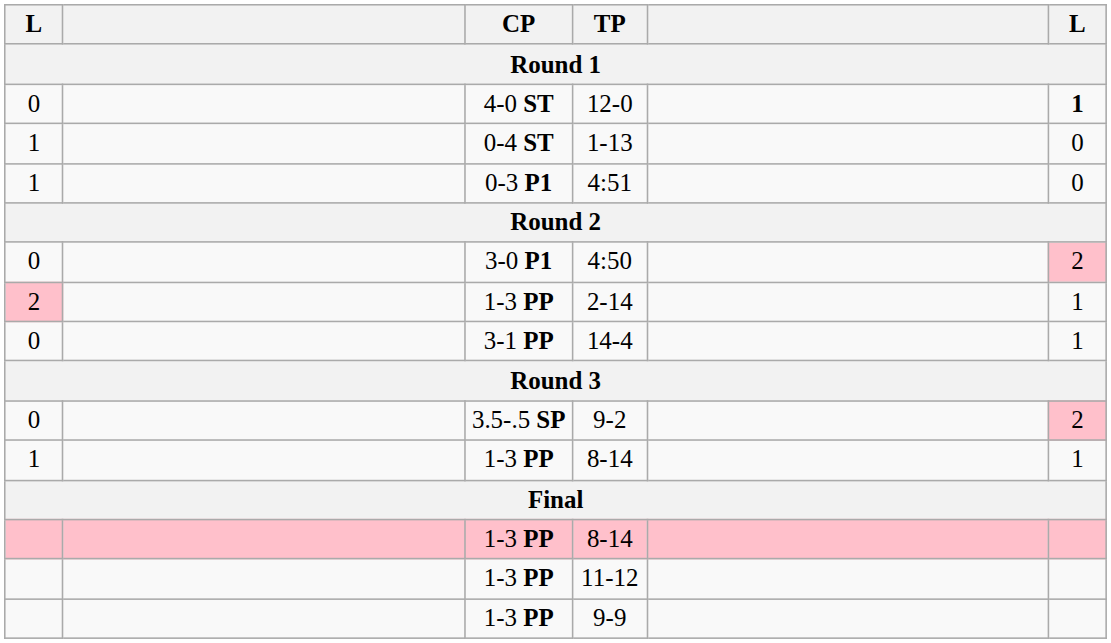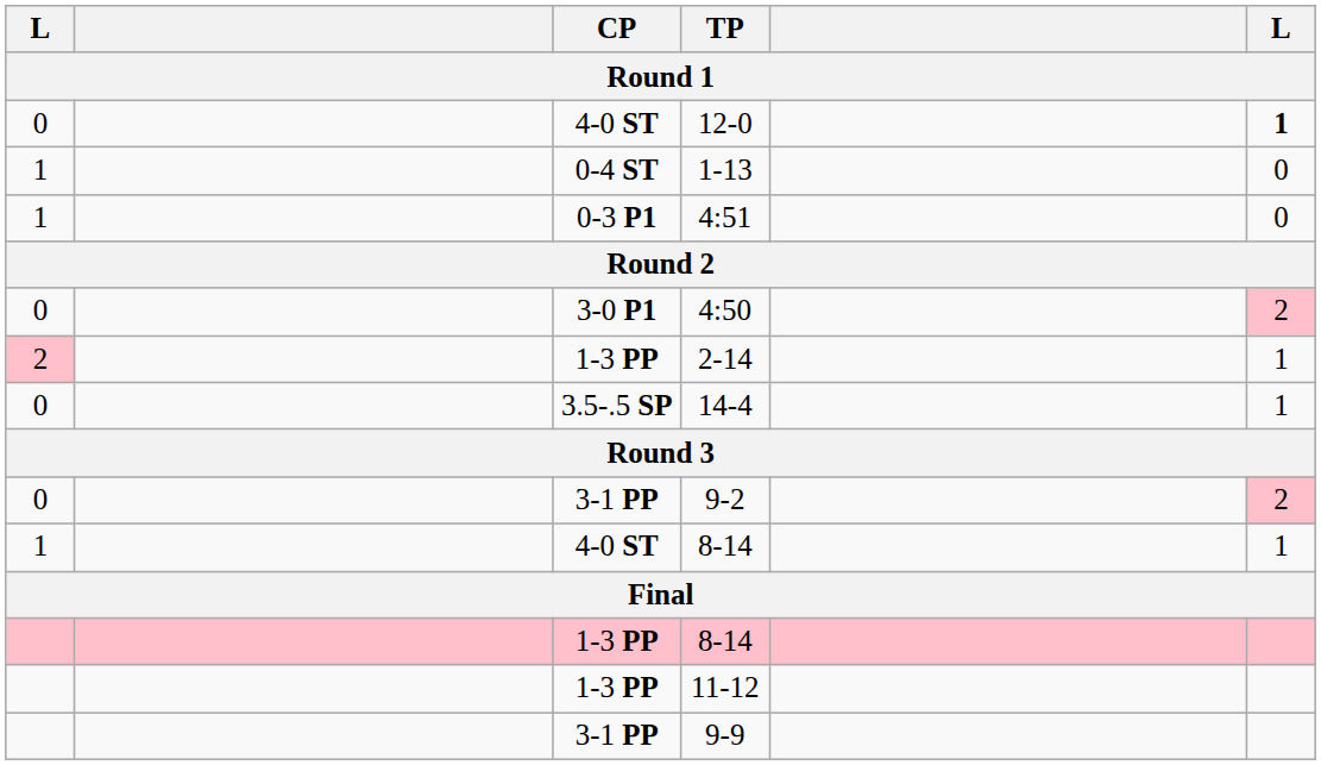 <table class="wikitable" style="text-align: center;" |>
 <tr>
 <th width="30">L</th>
 <th width="250"></th>
 <th width="62">CP</th>
 <th width="40">TP</th>
 <th width="250"></th>
 <th width="30">L</th>
 </tr>
 <tr>
 <th colspan="7">Round 1</th>
 </tr>
 <tr>
 <td>0</td>
 <td style="text-align:left;"><strong></strong></td>
 <td>4-0 <strong>ST</strong></td>
 <td>12-0</td>
 <td style="text-align:left;"></td>
 <td><strong>1</strong></td>
 </tr>
 <tr>
 <td>1</td>
 <td style="text-align:left;"></td>
 <td>0-4 <strong>ST</strong></td>
 <td>1-13</td>
 <td style="text-align:left;"><strong></strong></td>
 <td>0</td>
 </tr>
 <tr>
 <td>1</td>
 <td style="text-align:left;"></td>
 <td>0-3 <strong>P1</strong></td>
 <td>4:51</td>
 <td style="text-align:left;"><strong></strong></td>
 <td>0</td>
 </tr>
 <tr>
 <th colspan="7">Round 2</th>
 </tr>
 <tr>
 <td>0</td>
 <td style="text-align:left;"><strong></strong></td>
 <td>3-0 <strong>P1</strong></td>
 <td>4:50</td>
 <td style="text-align:left;"></td>
 <td bgcolor=pink>2</td>
 </tr>
 <tr>
 <td bgcolor=pink>2</td>
 <td style="text-align:left;"></td>
 <td>1-3 <strong>PP</strong></td>
 <td>2-14</td>
 <td style="text-align:left;"><strong></strong></td>
 <td>1</td>
 </tr>
 <tr>
 <td>0</td>
 <td style="text-align:left;"><strong></strong></td>
-<td>3-1 <strong>PP</strong></td>
+<td>3.5-.5 <strong>SP</strong></td>
 <td>14-4</td>
 <td style="text-align:left;"></td>
 <td>1</td>
 </tr>
 <tr>
 <th colspan="7">Round 3</th>
 </tr>
 <tr>
 <td>0</td>
 <td style="text-align:left;"><strong></strong></td>
-<td>3.5-.5 <strong>SP</strong></td>
+<td>3-1 <strong>PP</strong></td>
 <td>9-2</td>
 <td style="text-align:left;"></td>
 <td bgcolor=pink>2</td>
 </tr>
 <tr>
 <td>1</td>
 <td style="text-align:left;"></td>
-<td>1-3 <strong>PP</strong></td>
+<td>4-0 <strong>ST</strong></td>
 <td>8-14</td>
 <td style="text-align:left;"><strong></strong></td>
 <td>1</td>
 </tr>
 <tr>
 <th colspan="7">Final</th>
 </tr>
 <tr bgcolor=#FFC0CB>
 <td></td>
 <td style="text-align:left;"></td>
 <td>1-3 <strong>PP</strong></td>
 <td>8-14</td>
 <td style="text-align:left;"><strong></strong></td>
 <td></td>
 </tr>
 <tr>
 <td></td>
 <td style="text-align:left;"></td>
 <td>1-3 <strong>PP</strong></td>
 <td>11-12</td>
 <td style="text-align:left;"><strong></strong></td>
 <td></td>
 </tr>
 <tr>
 <td></td>
 <td style="text-align:left;"><strong></strong></td>
-<td>1-3 <strong>PP</strong></td>
+<td>3-1 <strong>PP</strong></td>
 <td>9-9</td>
 <td style="text-align:left;"></td>
 <td></td>
 </tr>
 </table>
